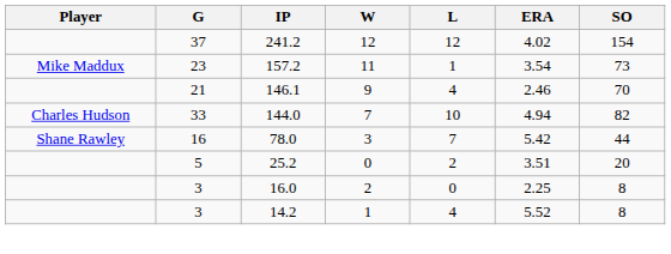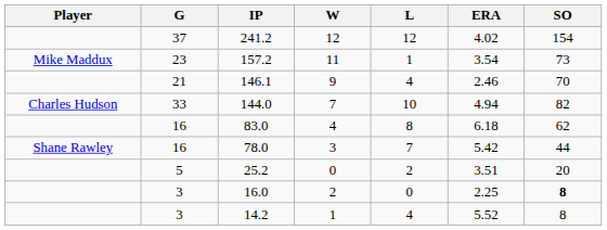 <table class="wikitable sortable">
 <tr>
 <th bgcolor="#DDDDFF" width="16%">Player</th>
 <th bgcolor="#DDDDFF" width="9%">G</th>
 <th bgcolor="#DDDDFF" width="9%">IP</th>
 <th bgcolor="#DDDDFF" width="9%">W</th>
 <th bgcolor="#DDDDFF" width="9%">L</th>
 <th bgcolor="#DDDDFF" width="9%">ERA</th>
 <th bgcolor="#DDDDFF" width="9%">SO</th>
 </tr>
 <tr align="center">
 <td></td>
 <td>37</td>
 <td>241.2</td>
 <td>12</td>
 <td>12</td>
 <td>4.02</td>
 <td>154</td>
 </tr>
 <tr align="center">
 <td><a href='#'>Mike Maddux</a></td>
 <td>23</td>
 <td>157.2</td>
 <td>11</td>
 <td>1</td>
 <td>3.54</td>
 <td>73</td>
 </tr>
 <tr align="center">
 <td></td>
 <td>21</td>
 <td>146.1</td>
 <td>9</td>
 <td>4</td>
 <td>2.46</td>
 <td>70</td>
 </tr>
 <tr align="center">
 <td><a href='#'>Charles Hudson</a></td>
 <td>33</td>
 <td>144.0</td>
 <td>7</td>
 <td>10</td>
 <td>4.94</td>
 <td>82</td>
 </tr>
 <tr align="center">
+<td></td>
+<td>16</td>
+<td>83.0</td>
+<td>4</td>
+<td>8</td>
+<td>6.18</td>
+<td>62</td>
+</tr>
+<tr align="center">
 <td><a href='#'>Shane Rawley</a></td>
 <td>16</td>
 <td>78.0</td>
 <td>3</td>
 <td>7</td>
 <td>5.42</td>
 <td>44</td>
 </tr>
 <tr align="center">
 <td></td>
 <td>5</td>
 <td>25.2</td>
 <td>0</td>
 <td>2</td>
 <td>3.51</td>
 <td>20</td>
 </tr>
 <tr align="center">
 <td></td>
 <td>3</td>
 <td>16.0</td>
 <td>2</td>
 <td>0</td>
 <td>2.25</td>
-<td>8</td>
+<td><strong>8</strong></td>
 </tr>
 <tr align="center">
 <td></td>
 <td>3</td>
 <td>14.2</td>
 <td>1</td>
 <td>4</td>
 <td>5.52</td>
 <td>8</td>
 </tr>
 </table>
